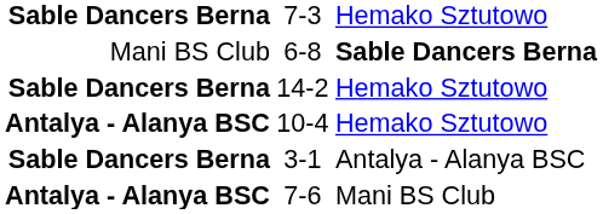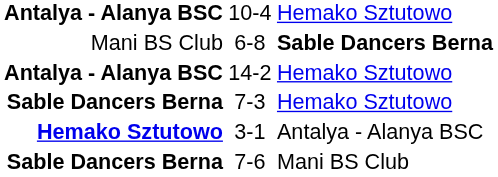 <table>
 <tr>
 <td></td>
 <th width=auto></th>
 <td></td>
 </tr>
 <tr>
-<td align=right><strong>Sable Dancers Berna </strong></td>
-<td align=center>7-3</td>
+<td align=right><strong>Antalya - Alanya BSC </strong></td>
+<td align=center>10-4</td>
 <td align=left> <a href='#'>Hemako Sztutowo</a></td>
 </tr>
 <tr>
 <td align=right>Mani BS Club </td>
 <td align=center>6-8</td>
 <td align=left><strong> Sable Dancers Berna</strong></td>
 </tr>
 <tr>
-<td align=right><strong>Sable Dancers Berna </strong></td>
+<td align=right><strong>Antalya - Alanya BSC </strong></td>
 <td align=center>14-2</td>
 <td align=left> <a href='#'>Hemako Sztutowo</a></td>
 </tr>
 <tr>
-<td align=right><strong>Antalya - Alanya BSC </strong></td>
-<td align=center>10-4</td>
+<td align=right><strong>Sable Dancers Berna </strong></td>
+<td align=center>7-3</td>
 <td align=left> <a href='#'>Hemako Sztutowo</a></td>
 </tr>
 <tr>
-<td align=right><strong>Sable Dancers Berna </strong></td>
+<td align=right><strong><a href='#'>Hemako Sztutowo</a> </strong></td>
 <td align=center>3-1</td>
 <td align=left> Antalya - Alanya BSC</td>
 </tr>
 <tr>
-<td align=right><strong>Antalya - Alanya BSC </strong></td>
+<td align=right><strong>Sable Dancers Berna </strong></td>
 <td align=center>7-6</td>
 <td align=left> Mani BS Club</td>
 </tr>
 </table>
